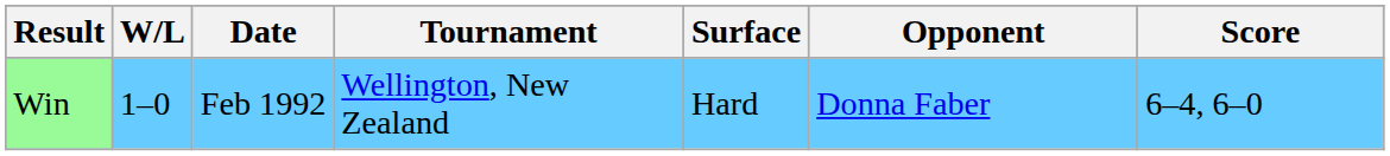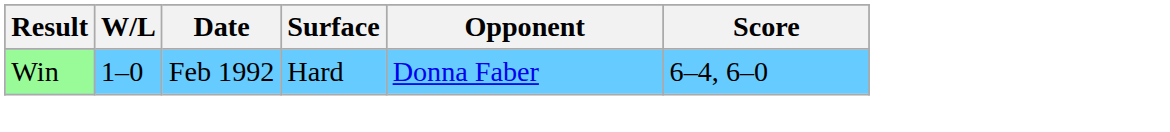 <table class="sortable wikitable">
 <tr>
 <th style="width:40px">Result</th>
 <th style="width:30px" class="unsortable">W/L</th>
 <th style="width:60px">Date</th>
-<th style="width:160px">Tournament</th>
 <th style="width:50px">Surface</th>
 <th style="width:150px">Opponent</th>
 <th style="width:110px" class="unsortable">Score</th>
 </tr>
 <tr bgcolor="#66CCFF">
 <td style="background:#98fb98;">Win</td>
 <td>1–0</td>
 <td>Feb 1992</td>
-<td><a href='#'>Wellington</a>, New Zealand</td>
 <td>Hard</td>
 <td> <a href='#'>Donna Faber</a></td>
 <td>6–4, 6–0</td>
 </tr>
 </table>
